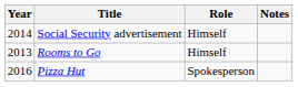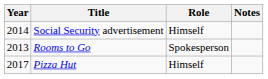 <table class="wikitable sortable">
 <tr>
 <th>Year</th>
 <th>Title</th>
 <th>Role</th>
 <th class="unsortable">Notes</th>
 </tr>
 <tr>
 <td>2014</td>
 <td><a href='#'>Social Security</a> advertisement</td>
 <td>Himself</td>
 <td></td>
 </tr>
 <tr>
 <td>2013</td>
 <td><em><a href='#'>Rooms to Go</a></em></td>
+<td>Spokesperson</td>
+<td></td>
+</tr>
+<tr>
+<td>2017</td>
+<td><em><a href='#'>Pizza Hut</a></em></td>
 <td>Himself</td>
 <td></td>
 </tr>
-<tr>
-<td>2016</td>
-<td><em><a href='#'>Pizza Hut</a></em></td>
-<td>Spokesperson</td>
-<td></td>
-</tr>
 </table>
